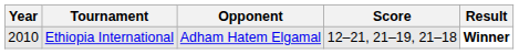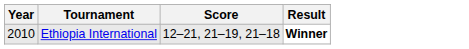 <table class="sortable wikitable" style="font-size: 90%;">
 <tr>
 <th>Year</th>
 <th>Tournament</th>
-<th>Opponent</th>
 <th>Score</th>
 <th>Result</th>
 </tr>
 <tr style="background:#E9E9E9">
 <td align="center">2010</td>
 <td align="left"><a href='#'>Ethiopia International</a></td>
-<td align="left"> <a href='#'>Adham Hatem Elgamal</a></td>
 <td align="left">12–21, 21–19, 21–18</td>
 <td style="text-align:left; background:white"> <strong>Winner</strong></td>
 </tr>
 </table>
